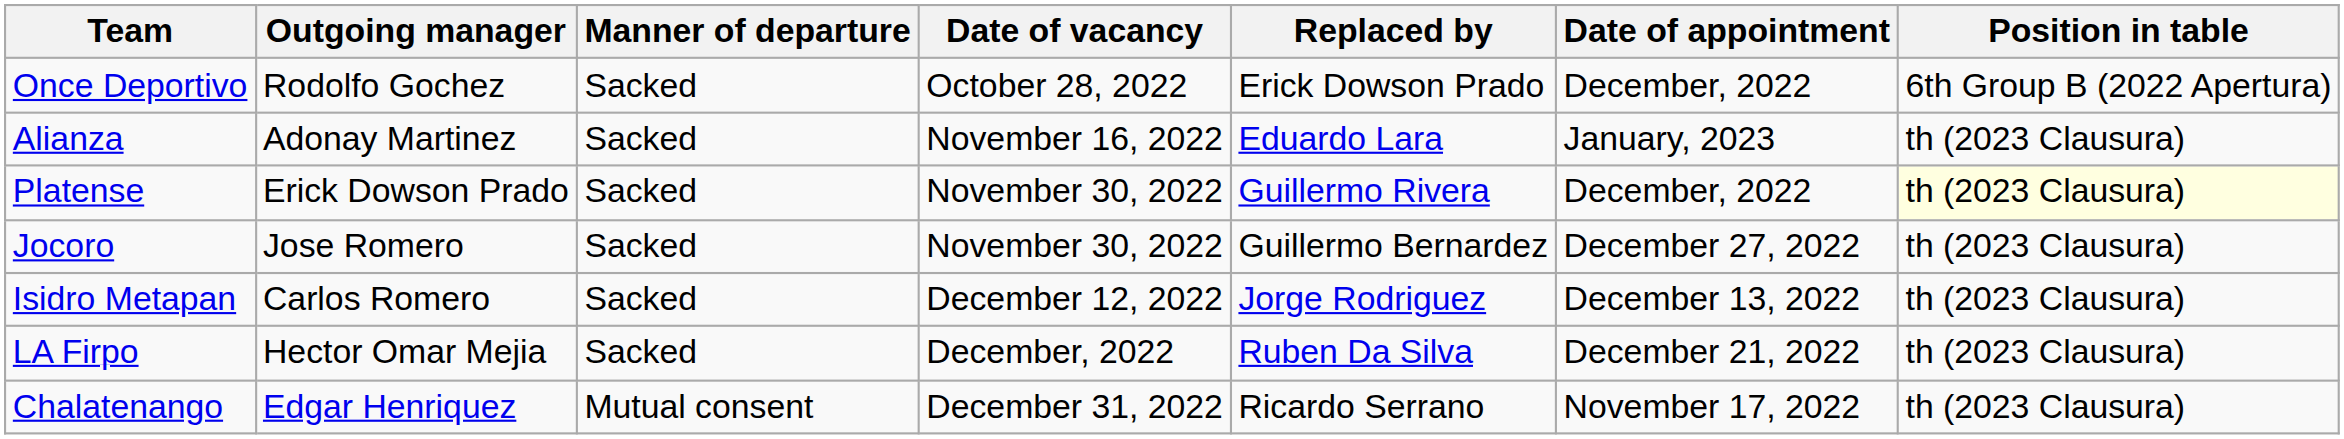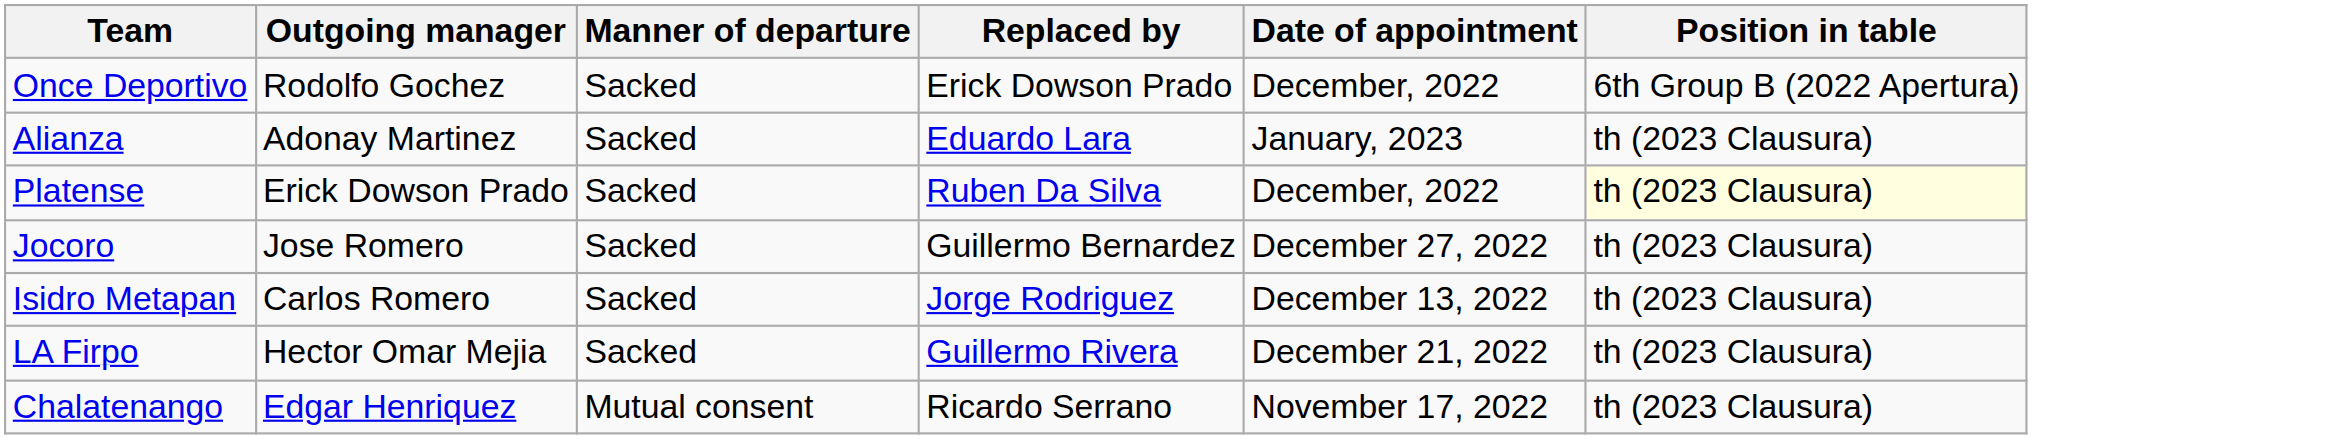 <table class="wikitable">
 <tr>
 <th>Team</th>
 <th>Outgoing manager</th>
 <th>Manner of departure</th>
-<th>Date of vacancy</th>
 <th>Replaced by</th>
 <th>Date of appointment</th>
 <th>Position in table</th>
 </tr>
 <tr>
 <td><a href='#'>Once Deportivo</a></td>
 <td> Rodolfo Gochez </td>
 <td>Sacked</td>
-<td>October 28, 2022</td>
 <td> Erick Dowson Prado</td>
 <td>December, 2022</td>
 <td>6th Group B (2022 Apertura)</td>
 </tr>
 <tr>
 <td><a href='#'>Alianza</a></td>
 <td> Adonay Martinez</td>
 <td>Sacked</td>
-<td>November 16, 2022</td>
 <td> <a href='#'>Eduardo Lara</a></td>
 <td>January, 2023</td>
 <td>th (2023 Clausura)</td>
 </tr>
 <tr>
 <td><a href='#'>Platense</a></td>
 <td> Erick Dowson Prado </td>
 <td>Sacked</td>
-<td>November 30, 2022</td>
-<td> <a href='#'>Guillermo Rivera</a></td>
+<td> <a href='#'>Ruben Da Silva</a></td>
 <td>December, 2022</td>
 <td style="background: lightyellow;">th (2023 Clausura)</td>
 </tr>
 <tr>
 <td><a href='#'>Jocoro</a></td>
 <td> Jose Romero</td>
 <td>Sacked</td>
-<td>November 30, 2022</td>
 <td> Guillermo Bernardez</td>
 <td>December 27, 2022</td>
 <td>th (2023 Clausura)</td>
 </tr>
 <tr>
 <td><a href='#'>Isidro Metapan</a></td>
 <td> Carlos Romero</td>
 <td>Sacked</td>
-<td>December 12, 2022</td>
 <td> <a href='#'>Jorge Rodriguez</a></td>
 <td>December 13, 2022</td>
 <td>th (2023 Clausura)</td>
 </tr>
 <tr>
 <td><a href='#'>LA Firpo</a></td>
 <td> Hector Omar Mejia</td>
 <td>Sacked</td>
-<td>December, 2022</td>
-<td> <a href='#'>Ruben Da Silva</a></td>
+<td> <a href='#'>Guillermo Rivera</a></td>
 <td>December 21, 2022</td>
 <td>th (2023 Clausura)</td>
 </tr>
 <tr>
 <td><a href='#'>Chalatenango</a></td>
 <td> <a href='#'>Edgar Henriquez</a></td>
 <td>Mutual consent</td>
-<td>December 31, 2022</td>
 <td> Ricardo Serrano</td>
 <td>November 17, 2022</td>
 <td>th (2023 Clausura)</td>
 </tr>
 </table>
